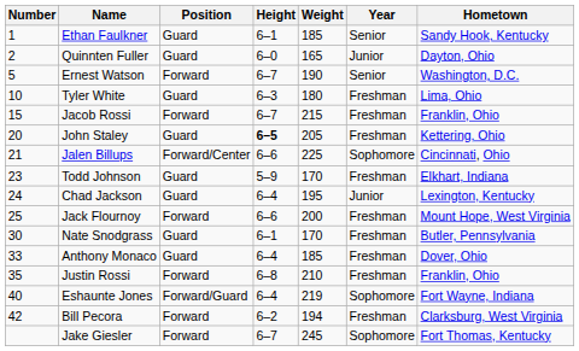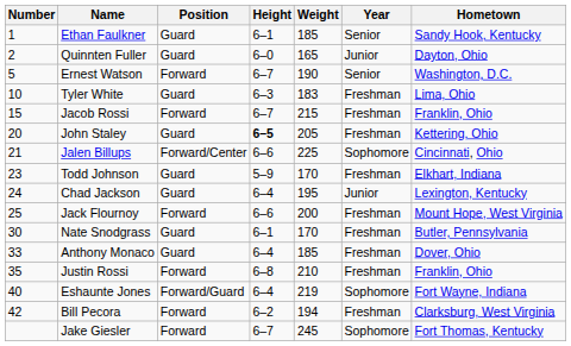 <table class="wikitable" style="font-size: 95%;">
 <tr>
 <th>Number</th>
 <th>Name</th>
 <th>Position</th>
 <th>Height</th>
 <th>Weight</th>
 <th>Year</th>
 <th>Hometown</th>
 </tr>
 <tr>
 <td>1</td>
 <td><a href='#'>Ethan Faulkner</a></td>
 <td>Guard</td>
 <td>6–1</td>
 <td>185</td>
 <td>Senior</td>
 <td><a href='#'>Sandy Hook, Kentucky</a></td>
 </tr>
 <tr>
 <td>2</td>
 <td>Quinnten Fuller</td>
 <td>Guard</td>
 <td>6–0</td>
 <td>165</td>
 <td>Junior</td>
 <td><a href='#'>Dayton, Ohio</a></td>
 </tr>
 <tr>
 <td>5</td>
 <td>Ernest Watson</td>
 <td>Forward</td>
 <td>6–7</td>
 <td>190</td>
 <td>Senior</td>
 <td><a href='#'>Washington, D.C.</a></td>
 </tr>
 <tr>
 <td>10</td>
 <td>Tyler White</td>
 <td>Guard</td>
 <td>6–3</td>
-<td>180</td>
+<td>183</td>
 <td>Freshman</td>
 <td><a href='#'>Lima, Ohio</a></td>
 </tr>
 <tr>
 <td>15</td>
 <td>Jacob Rossi</td>
 <td>Forward</td>
 <td>6–7</td>
 <td>215</td>
 <td>Freshman</td>
 <td><a href='#'>Franklin, Ohio</a></td>
 </tr>
 <tr>
 <td>20</td>
 <td>John Staley</td>
 <td>Guard</td>
 <td><strong>6–5</strong></td>
 <td>205</td>
 <td>Freshman</td>
 <td><a href='#'>Kettering, Ohio</a></td>
 </tr>
 <tr>
 <td>21</td>
 <td><a href='#'>Jalen Billups</a></td>
 <td>Forward/Center</td>
 <td>6–6</td>
 <td>225</td>
 <td>Sophomore</td>
 <td><a href='#'>Cincinnati</a>, <a href='#'>Ohio</a></td>
 </tr>
 <tr>
 <td>23</td>
 <td>Todd Johnson</td>
 <td>Guard</td>
 <td>5–9</td>
 <td>170</td>
 <td>Freshman</td>
 <td><a href='#'>Elkhart, Indiana</a></td>
 </tr>
 <tr>
 <td>24</td>
 <td>Chad Jackson</td>
 <td>Guard</td>
 <td>6–4</td>
 <td>195</td>
 <td>Junior</td>
 <td><a href='#'>Lexington, Kentucky</a></td>
 </tr>
 <tr>
 <td>25</td>
 <td>Jack Flournoy</td>
 <td>Forward</td>
 <td>6–6</td>
 <td>200</td>
 <td>Freshman</td>
 <td><a href='#'>Mount Hope, West Virginia</a></td>
 </tr>
 <tr>
 <td>30</td>
 <td>Nate Snodgrass</td>
 <td>Guard</td>
 <td>6–1</td>
 <td>170</td>
 <td>Freshman</td>
 <td><a href='#'>Butler, Pennsylvania</a></td>
 </tr>
 <tr>
 <td>33</td>
 <td>Anthony Monaco</td>
 <td>Guard</td>
 <td>6–4</td>
 <td>185</td>
 <td>Freshman</td>
 <td><a href='#'>Dover, Ohio</a></td>
 </tr>
 <tr>
 <td>35</td>
 <td>Justin Rossi</td>
 <td>Forward</td>
 <td>6–8</td>
 <td>210</td>
 <td>Freshman</td>
 <td><a href='#'>Franklin, Ohio</a></td>
 </tr>
 <tr>
 <td>40</td>
 <td>Eshaunte Jones</td>
 <td>Forward/Guard</td>
 <td>6–4</td>
 <td>219</td>
 <td>Sophomore</td>
 <td><a href='#'>Fort Wayne, Indiana</a></td>
 </tr>
 <tr>
 <td>42</td>
 <td>Bill Pecora</td>
 <td>Forward</td>
 <td>6–2</td>
 <td>194</td>
 <td>Freshman</td>
 <td><a href='#'>Clarksburg, West Virginia</a></td>
 </tr>
 <tr>
 <td></td>
 <td>Jake Giesler</td>
 <td>Forward</td>
 <td>6–7</td>
 <td>245</td>
 <td>Sophomore</td>
 <td><a href='#'>Fort Thomas, Kentucky</a></td>
 </tr>
 </table>
